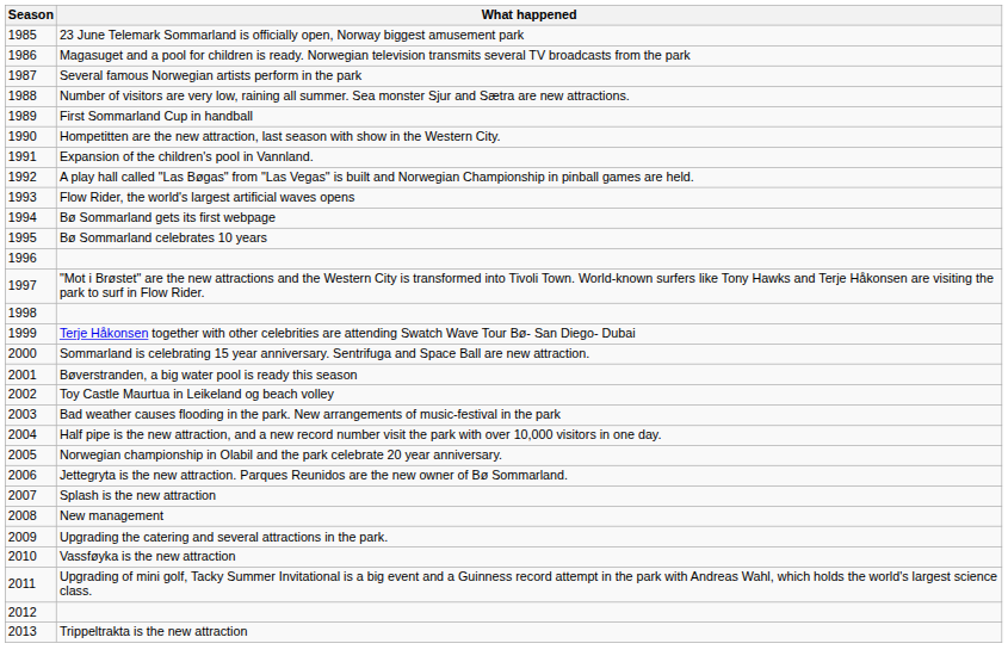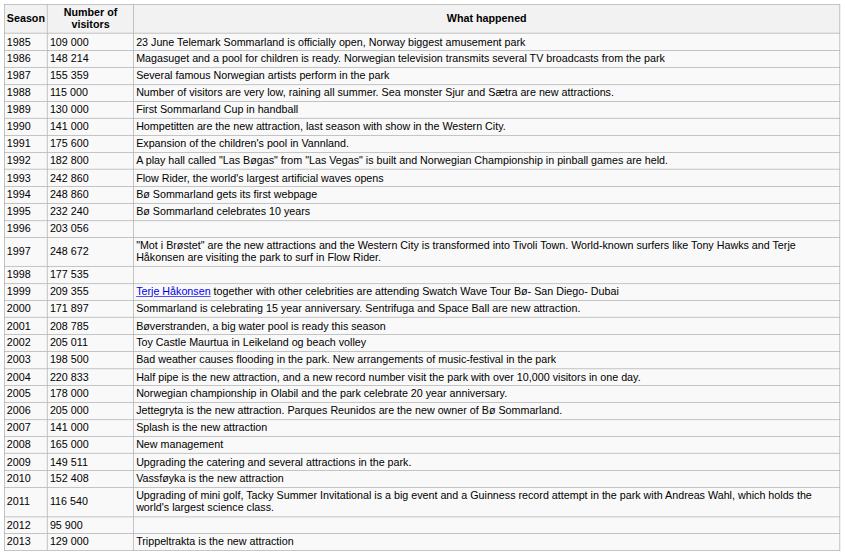 <table class="wikitable">
 <tr>
 <th>Season</th>
+<th>Number of visitors</th>
 <th>What happened</th>
 </tr>
 <tr>
 <td>1985</td>
+<td>109 000</td>
 <td>23 June Telemark Sommarland is officially open, Norway biggest amusement park</td>
 </tr>
 <tr>
 <td>1986</td>
+<td>148 214</td>
 <td>Magasuget and a pool for children is ready. Norwegian television transmits several TV broadcasts from the park</td>
 </tr>
 <tr>
 <td>1987</td>
+<td>155 359</td>
 <td>Several famous Norwegian artists perform in the park</td>
 </tr>
 <tr>
 <td>1988</td>
+<td>115 000</td>
 <td>Number of visitors are very low, raining all summer. Sea monster Sjur and Sætra are new attractions.</td>
 </tr>
 <tr>
 <td>1989</td>
+<td>130 000</td>
 <td>First Sommarland Cup in handball</td>
 </tr>
 <tr>
 <td>1990</td>
+<td>141 000</td>
 <td>Hompetitten are the new attraction, last season with show in the Western City.</td>
 </tr>
 <tr>
 <td>1991</td>
+<td>175 600</td>
 <td>Expansion of the children's pool in Vannland.</td>
 </tr>
 <tr>
 <td>1992</td>
+<td>182 800</td>
 <td>A play hall called "Las Bøgas" from "Las Vegas" is built and Norwegian Championship in pinball games are held.</td>
 </tr>
 <tr>
 <td>1993</td>
+<td>242 860</td>
 <td>Flow Rider, the world's largest artificial waves opens</td>
 </tr>
 <tr>
 <td>1994</td>
+<td>248 860</td>
 <td>Bø Sommarland gets its first webpage</td>
 </tr>
 <tr>
 <td>1995</td>
+<td>232 240</td>
 <td>Bø Sommarland celebrates 10 years</td>
 </tr>
 <tr>
 <td>1996</td>
+<td>203 056</td>
 <td></td>
 </tr>
 <tr>
 <td>1997</td>
+<td>248 672</td>
 <td>"Mot i Brøstet" are the new attractions and the Western City is transformed into Tivoli Town. World-known surfers like Tony Hawks and Terje Håkonsen are visiting the park to surf in Flow Rider.</td>
 </tr>
 <tr>
 <td>1998</td>
+<td>177 535</td>
 <td></td>
 </tr>
 <tr>
 <td>1999</td>
+<td>209 355</td>
 <td><a href='#'>Terje Håkonsen</a> together with other celebrities are attending Swatch Wave Tour Bø- San Diego- Dubai</td>
 </tr>
 <tr>
 <td>2000</td>
+<td>171 897</td>
 <td>Sommarland is celebrating 15 year anniversary. Sentrifuga and Space Ball are new attraction.</td>
 </tr>
 <tr>
 <td>2001</td>
+<td>208 785</td>
 <td>Bøverstranden, a big water pool is ready this season</td>
 </tr>
 <tr>
 <td>2002</td>
+<td>205 011</td>
 <td>Toy Castle Maurtua in Leikeland og beach volley</td>
 </tr>
 <tr>
 <td>2003</td>
+<td>198 500</td>
 <td>Bad weather causes flooding in the park. New arrangements of music-festival in the park</td>
 </tr>
 <tr>
 <td>2004</td>
+<td>220 833</td>
 <td>Half pipe is the new attraction, and a new record number visit the park with over 10,000 visitors in one day.</td>
 </tr>
 <tr>
 <td>2005</td>
+<td>178 000</td>
 <td>Norwegian championship in Olabil and the park celebrate 20 year anniversary.</td>
 </tr>
 <tr>
 <td>2006</td>
+<td>205 000</td>
 <td>Jettegryta is the new attraction. Parques Reunidos are the new owner of Bø Sommarland.</td>
 </tr>
 <tr>
 <td>2007</td>
+<td>141 000</td>
 <td>Splash is the new attraction</td>
 </tr>
 <tr>
 <td>2008</td>
+<td>165 000</td>
 <td>New management</td>
 </tr>
 <tr>
 <td>2009</td>
+<td>149 511</td>
 <td>Upgrading the catering and several attractions in the park.</td>
 </tr>
 <tr>
 <td>2010</td>
+<td>152 408</td>
 <td>Vassføyka is the new attraction</td>
 </tr>
 <tr>
 <td>2011</td>
+<td>116 540</td>
 <td>Upgrading of mini golf, Tacky Summer Invitational is a big event and a Guinness record attempt in the park with Andreas Wahl, which holds the world's largest science class.</td>
 </tr>
 <tr>
 <td>2012</td>
+<td>95 900</td>
 <td></td>
 </tr>
 <tr>
 <td>2013</td>
+<td>129 000</td>
 <td>Trippeltrakta is the new attraction</td>
 </tr>
 </table>
